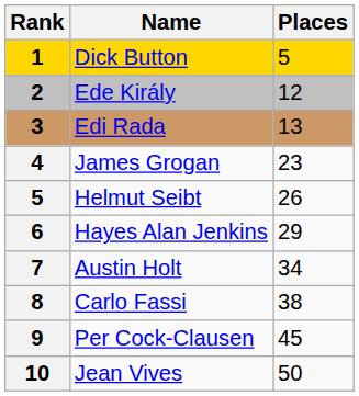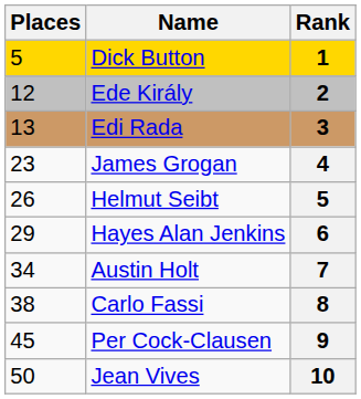 <table class="wikitable">
 <tr>
+<th>Places</th>
+<th>Name</th>
 <th>Rank</th>
-<th>Name</th>
-<th>Places</th>
 </tr>
 <tr bgcolor=gold>
+<td>5</td>
+<td> <a href='#'>Dick Button</a></td>
 <td align=center><strong>1</strong></td>
-<td> <a href='#'>Dick Button</a></td>
-<td>5</td>
 </tr>
 <tr bgcolor=silver>
+<td>12</td>
+<td> <a href='#'>Ede Király</a></td>
 <td align=center><strong>2</strong></td>
-<td> <a href='#'>Ede Király</a></td>
-<td>12</td>
 </tr>
 <tr bgcolor=cc9966>
+<td>13</td>
+<td> <a href='#'>Edi Rada</a></td>
 <td align=center><strong>3</strong></td>
-<td> <a href='#'>Edi Rada</a></td>
-<td>13</td>
 </tr>
 <tr>
+<td>23</td>
+<td> <a href='#'>James Grogan</a></td>
 <th>4</th>
-<td> <a href='#'>James Grogan</a></td>
-<td>23</td>
 </tr>
 <tr>
+<td>26</td>
+<td> <a href='#'>Helmut Seibt</a></td>
 <th>5</th>
-<td> <a href='#'>Helmut Seibt</a></td>
-<td>26</td>
 </tr>
 <tr>
+<td>29</td>
+<td> <a href='#'>Hayes Alan Jenkins</a></td>
 <th>6</th>
-<td> <a href='#'>Hayes Alan Jenkins</a></td>
-<td>29</td>
 </tr>
 <tr>
+<td>34</td>
+<td> <a href='#'>Austin Holt</a></td>
 <th>7</th>
-<td> <a href='#'>Austin Holt</a></td>
-<td>34</td>
 </tr>
 <tr>
+<td>38</td>
+<td> <a href='#'>Carlo Fassi</a></td>
 <th>8</th>
-<td> <a href='#'>Carlo Fassi</a></td>
-<td>38</td>
 </tr>
 <tr>
+<td>45</td>
+<td> <a href='#'>Per Cock-Clausen</a></td>
 <th>9</th>
-<td> <a href='#'>Per Cock-Clausen</a></td>
-<td>45</td>
 </tr>
 <tr>
+<td>50</td>
+<td> <a href='#'>Jean Vives</a></td>
 <th>10</th>
-<td> <a href='#'>Jean Vives</a></td>
-<td>50</td>
 </tr>
 </table>
